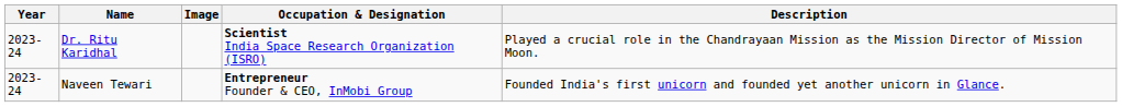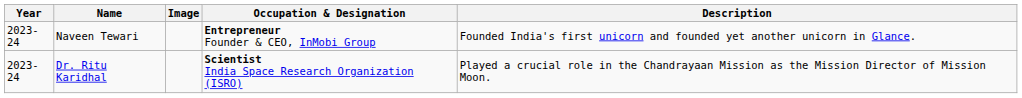 <table class="wikitable">
 <tr>
 <th>Year</th>
 <th>Name</th>
 <th>Image</th>
 <th>Occupation & Designation</th>
 <th>Description</th>
 </tr>
 <tr>
 <td>2023-24</td>
+<td>Naveen Tewari</td>
+<td></td>
+<td><strong>Entrepreneur</strong><br>Founder & CEO, <a href='#'>InMobi Group</a></td>
+<td>Founded India's first <a href='#'>unicorn</a> and founded yet another unicorn in <a href='#'>Glance</a>.</td>
+</tr>
+<tr>
+<td>2023-24</td>
 <td><a href='#'>Dr. Ritu Karidhal</a></td>
 <td></td>
 <td><strong>Scientist</strong><br><a href='#'>India Space Research Organization (ISRO)</a></td>
 <td>Played a crucial role in the Chandrayaan Mission as the Mission Director of Mission Moon.</td>
 </tr>
-<tr>
-<td>2023-24</td>
-<td>Naveen Tewari</td>
-<td></td>
-<td><strong>Entrepreneur</strong><br>Founder & CEO, <a href='#'>InMobi Group</a></td>
-<td>Founded India's first <a href='#'>unicorn</a> and founded yet another unicorn in <a href='#'>Glance</a>.</td>
-</tr>
 </table>
